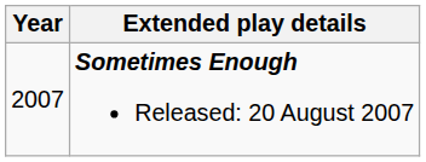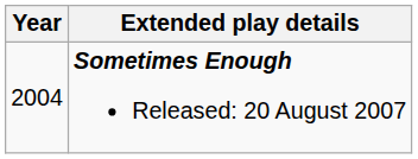 <table class="wikitable" border="1">
 <tr>
 <th>Year</th>
 <th>Extended play details</th>
 </tr>
 <tr>
-<td>2007</td>
+<td>2004</td>
 <td><strong><em>Sometimes Enough</em></strong><br><ul><li>Released: 20 August 2007</li></ul></td>
 </tr>
 </table>
